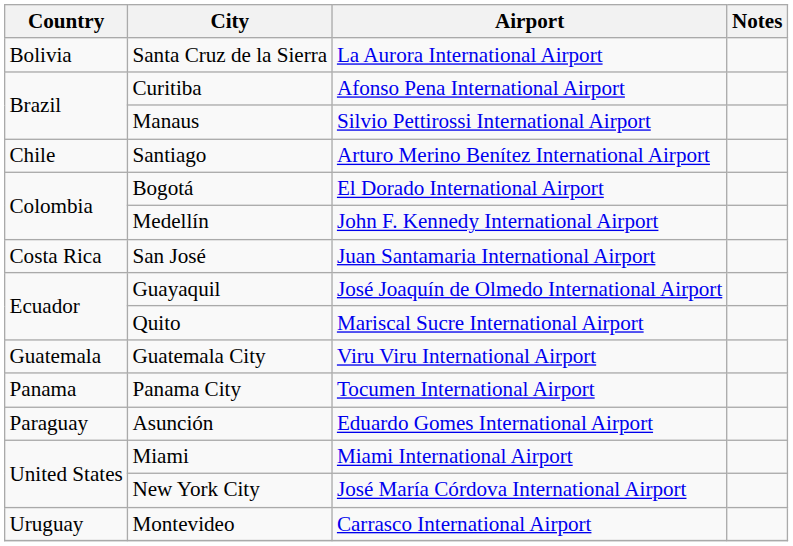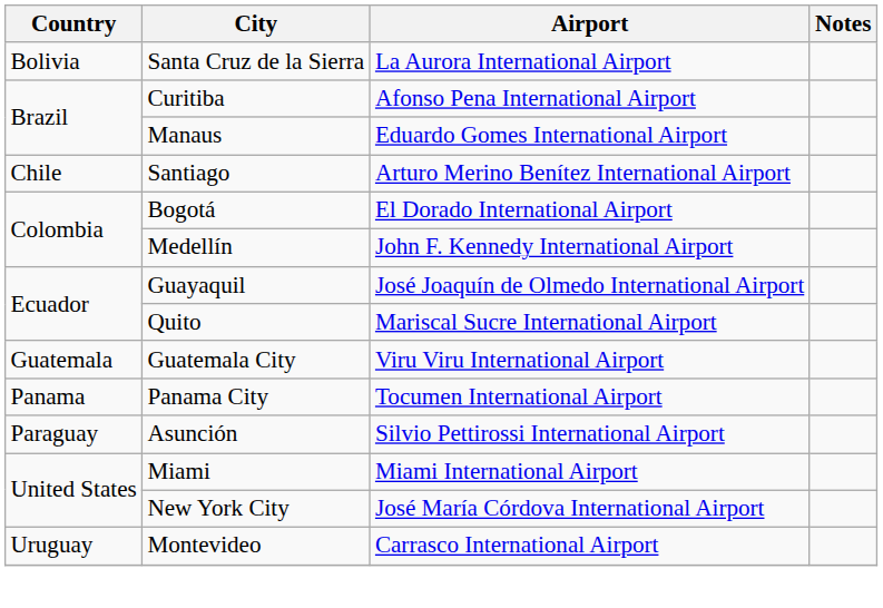 <table class="sortable wikitable">
 <tr>
 <th>Country</th>
 <th>City</th>
 <th>Airport</th>
 <th>Notes</th>
 </tr>
 <tr>
 <td>Bolivia</td>
 <td>Santa Cruz de la Sierra</td>
 <td><a href='#'>La Aurora International Airport</a></td>
 <td align=center></td>
 </tr>
 <tr>
 <td rowspan=2>Brazil</td>
 <td>Curitiba</td>
 <td><a href='#'>Afonso Pena International Airport</a></td>
 <td align=center></td>
 </tr>
 <tr>
 <td>Manaus</td>
-<td><a href='#'>Silvio Pettirossi International Airport</a></td>
+<td><a href='#'>Eduardo Gomes International Airport</a></td>
 <td align=center></td>
 </tr>
 <tr>
 <td>Chile</td>
 <td>Santiago</td>
 <td><a href='#'>Arturo Merino Benítez International Airport</a></td>
 <td align=center></td>
 </tr>
 <tr>
 <td rowspan=2>Colombia</td>
 <td>Bogotá</td>
 <td><a href='#'>El Dorado International Airport</a></td>
 <td align=center></td>
 </tr>
 <tr>
 <td>Medellín</td>
 <td><a href='#'>John F. Kennedy International Airport</a></td>
-<td align=center></td>
-</tr>
-<tr>
-<td>Costa Rica</td>
-<td>San José</td>
-<td><a href='#'>Juan Santamaria International Airport</a></td>
 <td align=center></td>
 </tr>
 <tr>
 <td rowspan=2>Ecuador</td>
 <td>Guayaquil</td>
 <td><a href='#'>José Joaquín de Olmedo International Airport</a></td>
 <td align=center></td>
 </tr>
 <tr>
 <td>Quito</td>
 <td><a href='#'>Mariscal Sucre International Airport</a></td>
 <td align=center></td>
 </tr>
 <tr>
 <td>Guatemala</td>
 <td>Guatemala City</td>
 <td><a href='#'>Viru Viru International Airport</a></td>
 <td align=center></td>
 </tr>
 <tr>
 <td>Panama</td>
 <td>Panama City</td>
 <td><a href='#'>Tocumen International Airport</a></td>
 <td align=center></td>
 </tr>
 <tr>
 <td>Paraguay</td>
 <td>Asunción</td>
-<td><a href='#'>Eduardo Gomes International Airport</a></td>
+<td><a href='#'>Silvio Pettirossi International Airport</a></td>
 <td align=center></td>
 </tr>
 <tr>
 <td rowspan=2>United States</td>
 <td>Miami</td>
 <td><a href='#'>Miami International Airport</a></td>
 <td></td>
 </tr>
 <tr>
 <td>New York City</td>
 <td><a href='#'>José María Córdova International Airport</a></td>
 <td align=center></td>
 </tr>
 <tr>
 <td>Uruguay</td>
 <td>Montevideo</td>
 <td><a href='#'>Carrasco International Airport</a></td>
 <td align=center></td>
 </tr>
 <tr>
 </tr>
 </table>
